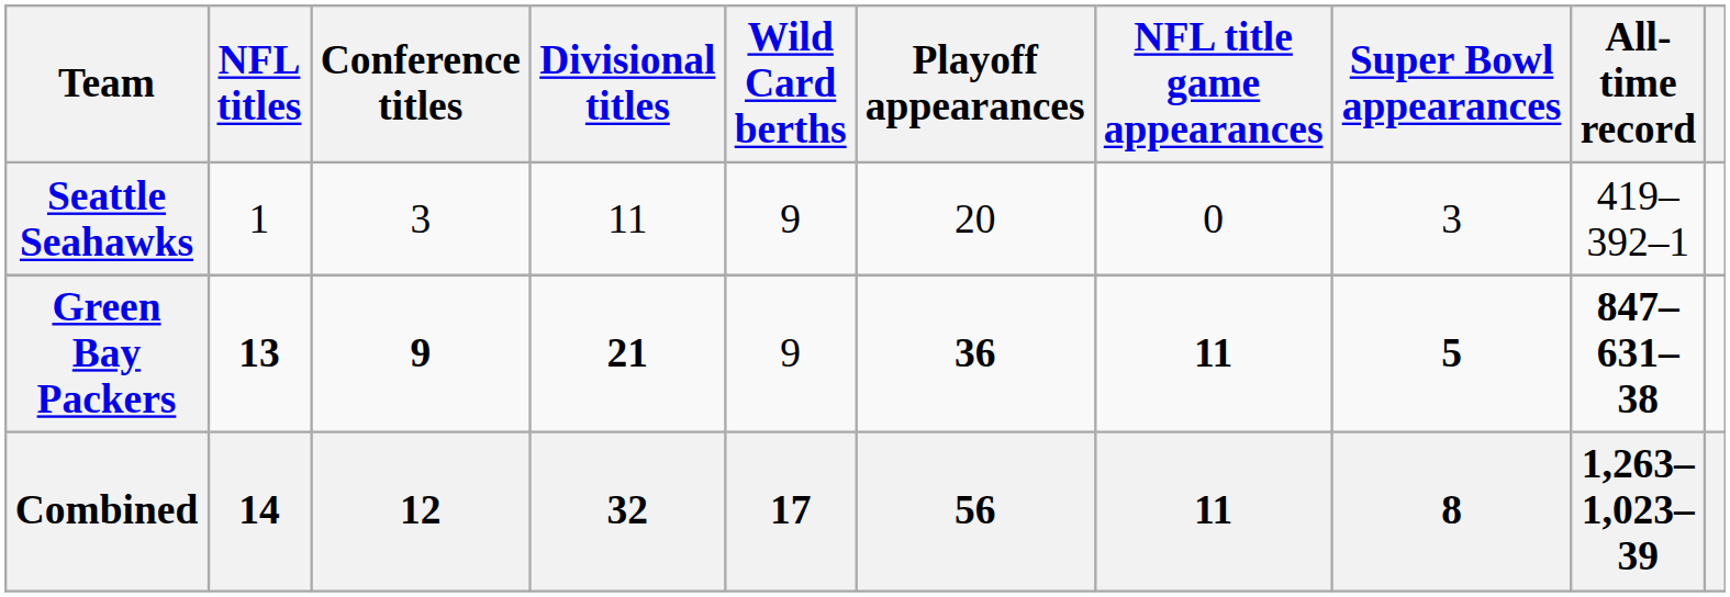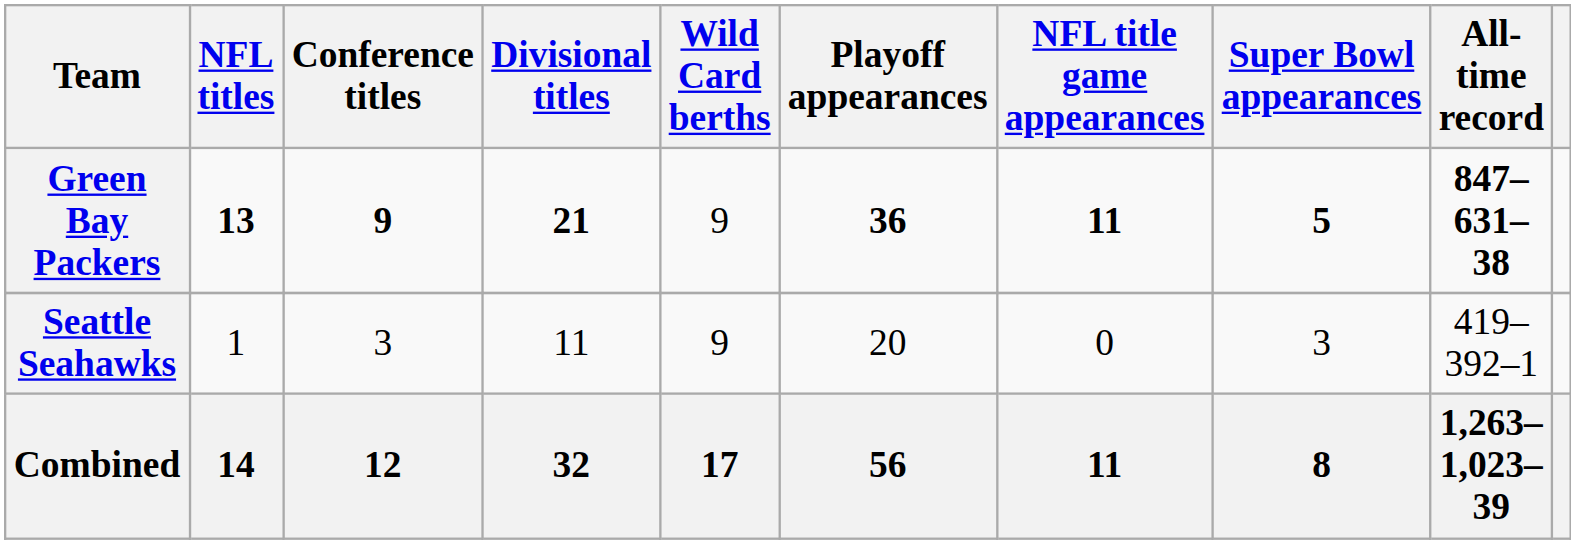 <table class="wikitable" style="text-align:center;">
 <tr>
 <th scope="col">Team</th>
 <th scope="col"><a href='#'>NFL titles</a></th>
 <th scope="col">Conference titles</th>
 <th scope="col"><a href='#'>Divisional titles</a></th>
 <th scope="col"><a href='#'>Wild Card berths</a></th>
 <th scope="col">Playoff appearances</th>
 <th scope="col"><a href='#'>NFL title game appearances</a></th>
 <th scope="col"><a href='#'>Super Bowl appearances</a></th>
 <th scope="col">All-time record</th>
 <th scope="col"></th>
 </tr>
 <tr>
+<th scope="row"><a href='#'>Green Bay Packers</a></th>
+<td><strong>13</strong></td>
+<td><strong>9</strong></td>
+<td><strong>21</strong></td>
+<td>9</td>
+<td><strong>36</strong></td>
+<td><strong>11</strong></td>
+<td><strong>5</strong></td>
+<td><strong>847–631–38</strong></td>
+<td></td>
+</tr>
+<tr>
+</tr>
+<tr>
 <th><a href='#'>Seattle Seahawks</a></th>
 <td>1</td>
 <td>3</td>
 <td>11</td>
 <td>9</td>
 <td>20</td>
 <td>0</td>
 <td>3</td>
 <td>419–392–1</td>
-<td></td>
-</tr>
-<tr>
-</tr>
-<tr>
-<th scope="row"><a href='#'>Green Bay Packers</a></th>
-<td><strong>13</strong></td>
-<td><strong>9</strong></td>
-<td><strong>21</strong></td>
-<td>9</td>
-<td><strong>36</strong></td>
-<td><strong>11</strong></td>
-<td><strong>5</strong></td>
-<td><strong>847–631–38</strong></td>
 <td></td>
 </tr>
 <tr>
 <th scope="row">Combined</th>
 <th>14</th>
 <th>12</th>
 <th>32</th>
 <th>17</th>
 <th>56</th>
 <th>11</th>
 <th>8</th>
 <th>1,263–1,023–39</th>
 <th></th>
 </tr>
 </table>
